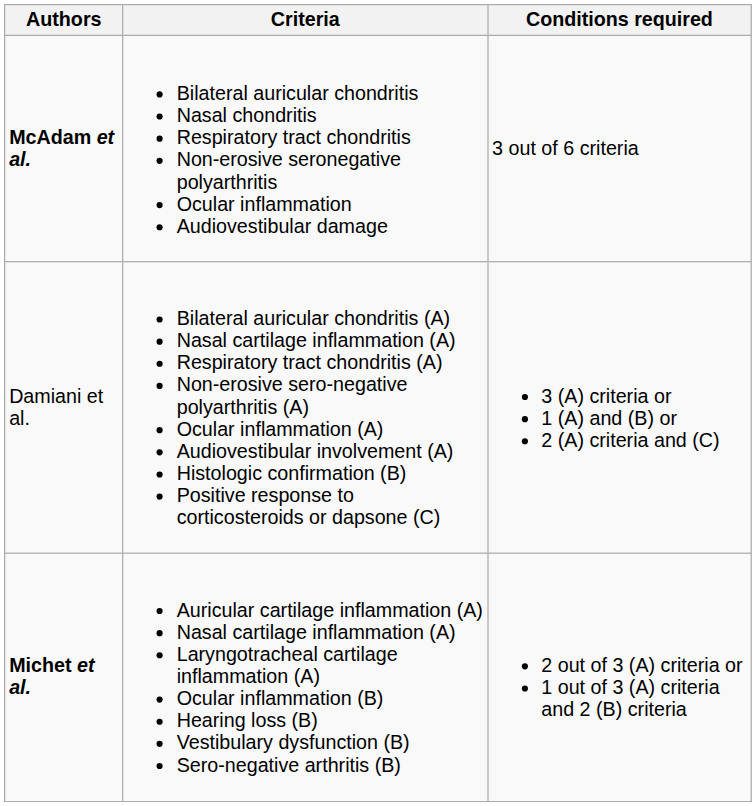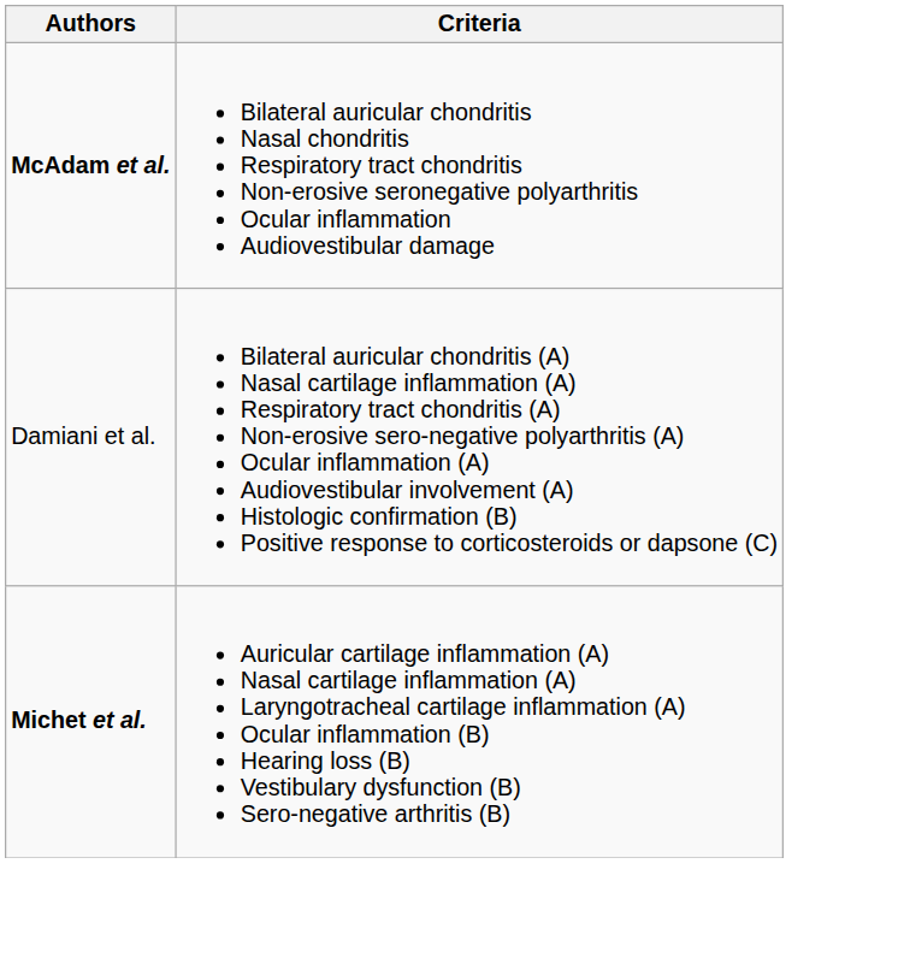 <table class="wikitable">
 <tr>
 <th>Authors</th>
 <th>Criteria</th>
-<th>Conditions required</th>
 </tr>
 <tr>
 <td><strong>McAdam <em>et al.<strong><em></td>
 <td><br><ul><li>Bilateral auricular chondritis</li><li>Nasal chondritis</li><li>Respiratory tract chondritis</li><li>Non-erosive seronegative polyarthritis</li><li>Ocular inflammation</li><li>Audiovestibular damage</li></ul></td>
-<td>3 out of 6 criteria</td>
 </tr>
 <tr>
 <td></strong>Damiani </em>et al.</em></strong></td>
 <td><br><ul><li>Bilateral auricular chondritis (A)</li><li>Nasal cartilage inflammation (A)</li><li>Respiratory tract chondritis (A)</li><li>Non-erosive sero-negative polyarthritis (A)</li><li>Ocular inflammation (A)</li><li>Audiovestibular involvement (A)</li><li>Histologic confirmation (B)</li><li>Positive response to corticosteroids or dapsone (C)</li></ul></td>
-<td><br><ul><li>3 (A) criteria or</li><li>1 (A) and (B) or</li><li>2 (A) criteria and (C)</li></ul></td>
 </tr>
 <tr>
 <td><strong>Michet <em>et al.<strong><em></td>
 <td><br><ul><li>Auricular cartilage inflammation (A)</li><li>Nasal cartilage inflammation (A)</li><li>Laryngotracheal cartilage inflammation (A)</li><li>Ocular inflammation (B)</li><li>Hearing loss (B)</li><li>Vestibulary dysfunction (B)</li><li>Sero-negative arthritis (B)</li></ul></td>
-<td><br><ul><li>2 out of 3 (A) criteria or</li><li>1 out of 3 (A) criteria and 2 (B) criteria</li></ul></td>
 </tr>
 </table>
